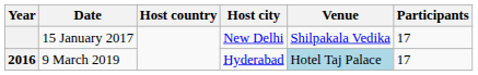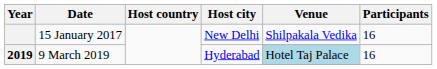 <table class="wikitable sortable">
 <tr>
 <th>Year</th>
 <th>Date</th>
 <th>Host country</th>
 <th>Host city</th>
 <th>Venue</th>
 <th>Participants</th>
 </tr>
 <tr>
 <th></th>
 <td>15 January 2017</td>
 <td rowspan=2></td>
 <td><a href='#'>New Delhi</a></td>
 <td><a href='#'>Shilpakala Vedika</a></td>
-<td>17</td>
+<td>16</td>
 </tr>
 <tr>
-<th><strong>2016</strong></th>
+<th><strong>2019</strong></th>
 <td>9 March 2019</td>
 <td><a href='#'>Hyderabad</a></td>
 <td style="background: lightblue;">Hotel Taj Palace</td>
-<td>17</td>
+<td>16</td>
 </tr>
 </table>
